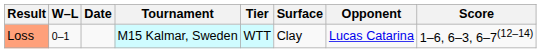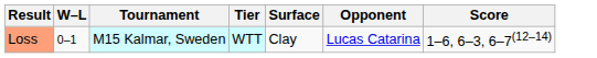 <table class="wikitable">
 <tr>
 <th>Result</th>
 <th class="unsortable">W–L</th>
-<th>Date</th>
 <th>Tournament</th>
 <th>Tier</th>
 <th>Surface</th>
 <th>Opponent</th>
 <th class="unsortable">Score</th>
 </tr>
 <tr>
 <td bgcolor=FFA07A>Loss</td>
 <td><small>0–1</small></td>
-<td></td>
 <td style="background:#cffcff;">M15 Kalmar, Sweden</td>
 <td style="background:#cffcff;">WTT</td>
 <td>Clay</td>
 <td> <a href='#'>Lucas Catarina</a></td>
 <td>1–6, 6–3, 6–7<sup>(12–14)</sup></td>
 </tr>
 </table>
